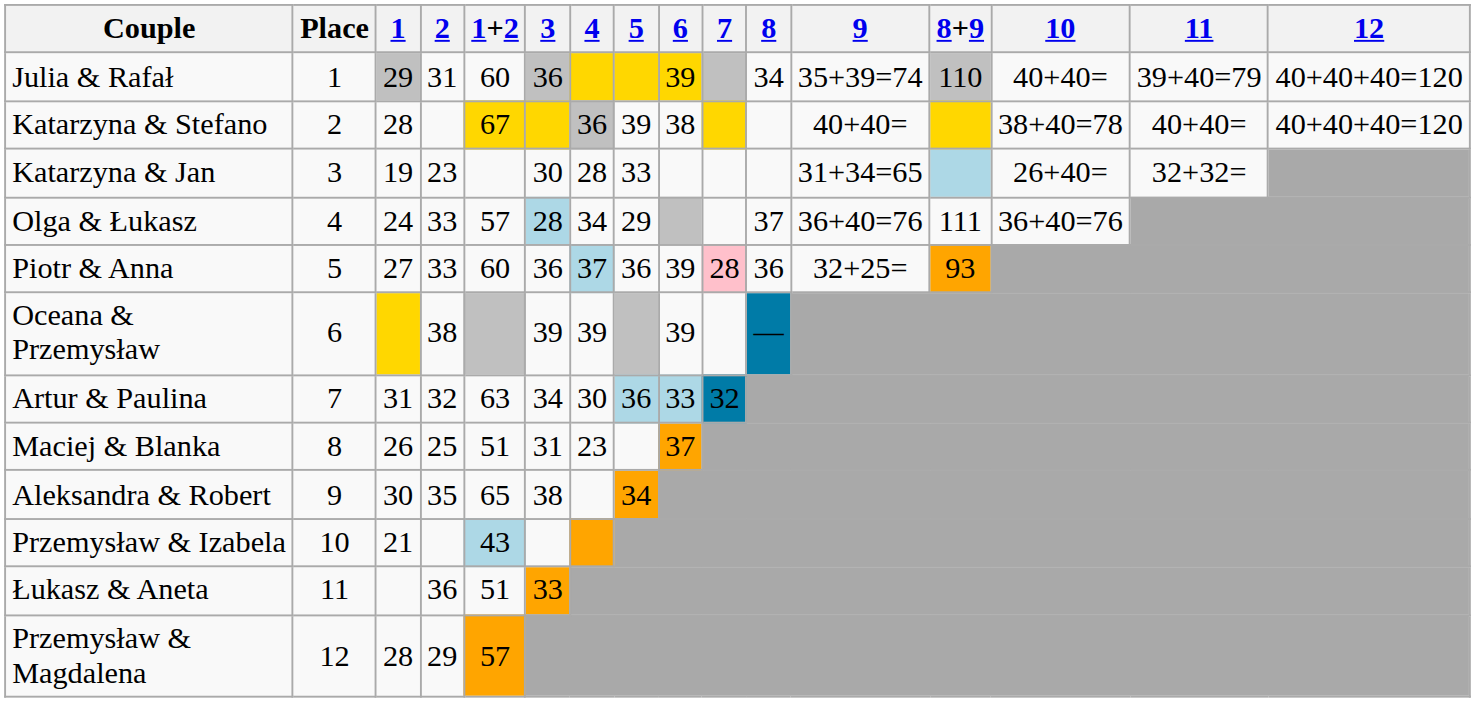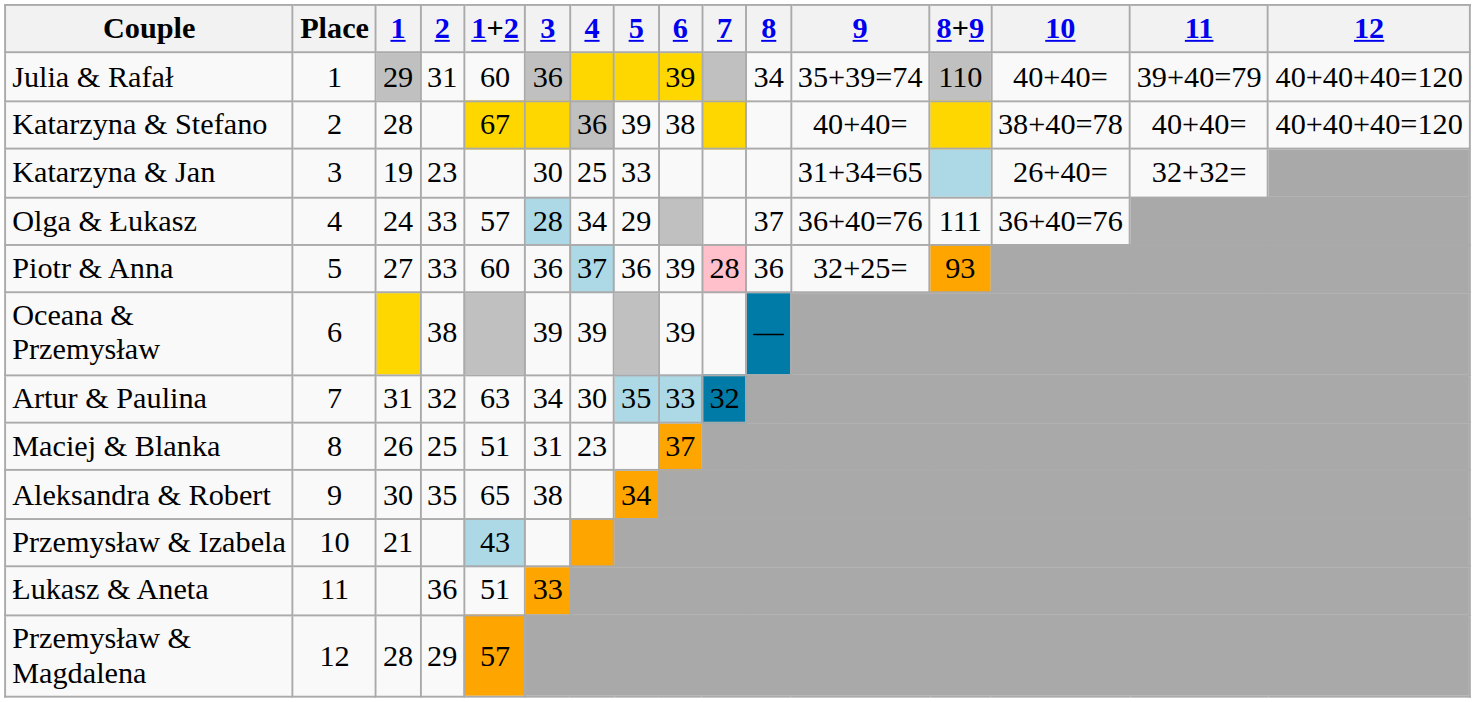 <table class="wikitable sortable" style="margin:auto;text-align:center;">
 <tr>
 <th style="width:145px;">Couple</th>
 <th>Place</th>
 <th><a href='#'>1</a></th>
 <th><a href='#'>2</a></th>
 <th><a href='#'>1</a>+<a href='#'>2</a></th>
 <th><a href='#'>3</a></th>
 <th><a href='#'>4</a></th>
 <th><a href='#'>5</a></th>
 <th><a href='#'>6</a></th>
 <th><a href='#'>7</a></th>
 <th><a href='#'>8</a></th>
 <th><a href='#'>9</a></th>
 <th><a href='#'>8</a>+<a href='#'>9</a></th>
 <th><a href='#'>10</a></th>
 <th><a href='#'>11</a></th>
 <th><a href='#'>12</a></th>
 </tr>
 <tr>
 <td style="text-align:left;">Julia & Rafał</td>
 <td>1</td>
 <td style="background:silver;">29</td>
 <td>31</td>
 <td>60</td>
 <td style="background:silver;">36</td>
 <td style="background:gold;"></td>
 <td style="background:gold;"></td>
 <td style="background:gold;">39</td>
 <td style="background:silver;"></td>
 <td>34</td>
 <td> 35+39=74</td>
 <td style="background:silver;">110</td>
 <td>40+40=</td>
 <td>39+40=79</td>
 <td>40+40+40=120</td>
 </tr>
 <tr>
 <td style="text-align:left;">Katarzyna & Stefano</td>
 <td>2</td>
 <td>28</td>
 <td></td>
 <td style="background:gold;">67</td>
 <td style="background:gold;"></td>
 <td style="background:silver;">36</td>
 <td>39</td>
 <td>38</td>
 <td style="background:gold;"></td>
 <td></td>
 <td> 40+40=</td>
 <td style="background:gold;"></td>
 <td>38+40=78</td>
 <td>40+40=</td>
 <td>40+40+40=120</td>
 </tr>
 <tr>
 <td style="text-align:left;">Katarzyna & Jan</td>
 <td>3</td>
 <td>19</td>
 <td>23</td>
 <td></td>
 <td>30</td>
-<td>28</td>
+<td>25</td>
 <td>33</td>
 <td></td>
 <td></td>
 <td></td>
 <td> 31+34=65</td>
 <td style="background:lightblue;"></td>
 <td>26+40=</td>
 <td>32+32=</td>
 <td style="background:darkgrey;"></td>
 </tr>
 <tr>
 <td style="text-align:left;">Olga & Łukasz</td>
 <td>4</td>
 <td>24</td>
 <td>33</td>
 <td>57</td>
 <td style="background:lightblue;">28</td>
 <td>34</td>
 <td>29</td>
 <td style="background:silver;"></td>
 <td></td>
 <td>37</td>
 <td> 36+40=76</td>
 <td>111</td>
 <td>36+40=76</td>
 <td style="background:darkgrey;" colspan="2"></td>
 </tr>
 <tr>
 <td style="text-align:left;">Piotr & Anna</td>
 <td>5</td>
 <td>27</td>
 <td>33</td>
 <td>60</td>
 <td>36</td>
 <td style="background:lightblue;">37</td>
 <td>36</td>
 <td>39</td>
 <td style="background:pink;">28</td>
 <td>36</td>
 <td> 32+25=</td>
 <td style="background:orange;">93</td>
 <td style="background:darkgrey;" colspan="3"></td>
 </tr>
 <tr>
 <td style="text-align:left;">Oceana & Przemysław</td>
 <td>6</td>
 <td style="background:gold;"></td>
 <td>38</td>
 <td style="background:silver;"></td>
 <td>39</td>
 <td>39</td>
 <td style="background:silver;"></td>
 <td>39</td>
 <td></td>
 <td style="background:#007BA7;">—</td>
 <td style="background:darkgrey;" colspan="5"></td>
 </tr>
 <tr>
 <td style="text-align:left;">Artur & Paulina</td>
 <td>7</td>
 <td>31</td>
 <td>32</td>
 <td>63</td>
 <td>34</td>
 <td>30</td>
-<td style="background:lightblue;">36</td>
+<td style="background:lightblue;">35</td>
 <td style="background:lightblue;">33</td>
 <td style="background:#007BA7;">32</td>
 <td style="background:darkgrey;" colspan="6"></td>
 </tr>
 <tr>
 <td style="text-align:left;">Maciej & Blanka</td>
 <td>8</td>
 <td>26</td>
 <td>25</td>
 <td>51</td>
 <td>31</td>
 <td>23</td>
 <td></td>
 <td style="background:orange;">37</td>
 <td style="background:darkgrey;" colspan="7"></td>
 </tr>
 <tr>
 <td style="text-align:left;">Aleksandra & Robert</td>
 <td>9</td>
 <td>30</td>
 <td>35</td>
 <td>65</td>
 <td>38</td>
 <td></td>
 <td style="background:orange;">34</td>
 <td style="background:darkgrey;" colspan="8"></td>
 </tr>
 <tr>
 <td style="text-align:left;">Przemysław & Izabela</td>
 <td>10</td>
 <td>21</td>
 <td></td>
 <td style="background:lightblue;">43</td>
 <td></td>
 <td style="background:orange;"></td>
 <td style="background:darkgrey;" colspan="9"></td>
 </tr>
 <tr>
 <td style="text-align:left;">Łukasz & Aneta</td>
 <td>11</td>
 <td></td>
 <td>36</td>
 <td>51</td>
 <td style="background:orange;">33</td>
 <td style="background:darkgrey;" colspan="10"></td>
 </tr>
 <tr>
 <td style="text-align:left;">Przemysław & Magdalena</td>
 <td>12</td>
 <td>28</td>
 <td>29</td>
 <td style="background:orange;">57</td>
 <td style="background:darkgrey;" colspan="11"></td>
 </tr>
 </table>
